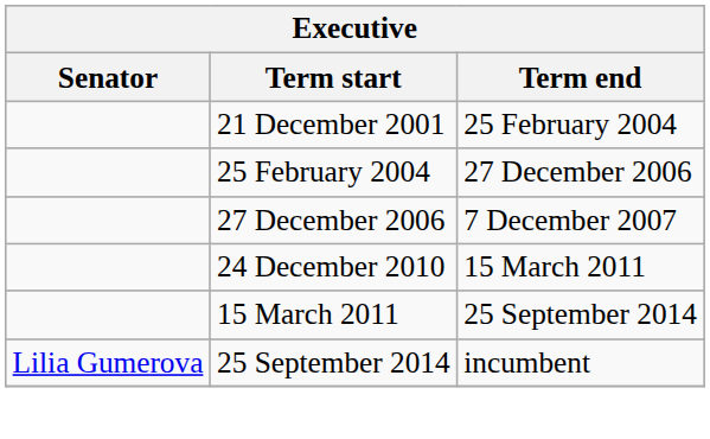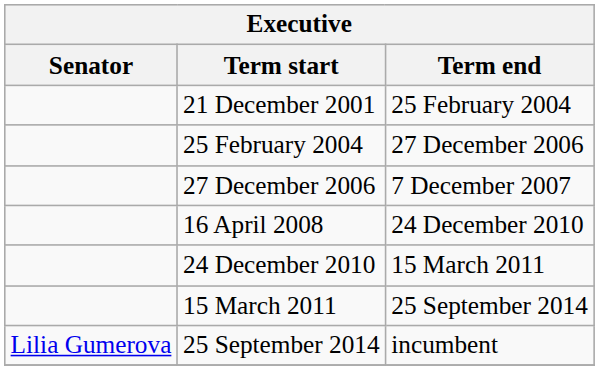 <table class="wikitable sortable">
 <tr>
 <th colspan=3>Executive</th>
 </tr>
 <tr>
 <th>Senator</th>
 <th>Term start</th>
 <th>Term end</th>
 </tr>
 <tr>
 <td></td>
 <td>21 December 2001</td>
 <td>25 February 2004</td>
 </tr>
 <tr>
 <td></td>
 <td>25 February 2004</td>
 <td>27 December 2006</td>
 </tr>
 <tr>
 <td></td>
 <td>27 December 2006</td>
 <td>7 December 2007</td>
 </tr>
 <tr>
 <td></td>
+<td>16 April 2008</td>
+<td>24 December 2010</td>
+</tr>
+<tr>
+<td></td>
 <td>24 December 2010</td>
 <td>15 March 2011</td>
 </tr>
 <tr>
 <td></td>
 <td>15 March 2011</td>
 <td>25 September 2014</td>
 </tr>
 <tr>
 <td><a href='#'>Lilia Gumerova</a></td>
 <td>25 September 2014</td>
 <td>incumbent</td>
 </tr>
 <tr>
 </tr>
 </table>
